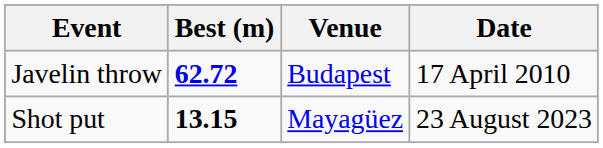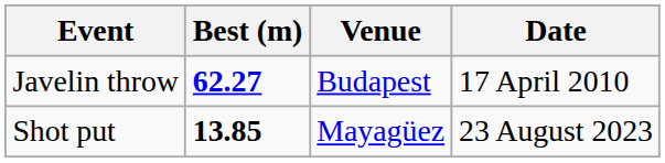 <table class="wikitable" style="border-collapse: collapse; font-size: 95%;">
 <tr>
 <th>Event</th>
 <th>Best (m)</th>
 <th>Venue</th>
 <th>Date</th>
 </tr>
 <tr>
 <td>Javelin throw</td>
-<td><strong><a href='#'>62.72</a></strong></td>
+<td><strong><a href='#'>62.27</a></strong></td>
 <td> <a href='#'>Budapest</a></td>
 <td>17 April 2010</td>
 </tr>
 <tr>
 <td>Shot put</td>
-<td><strong>13.15</strong></td>
+<td><strong>13.85</strong></td>
 <td> <a href='#'>Mayagüez</a></td>
 <td>23 August 2023</td>
 </tr>
 </table>
